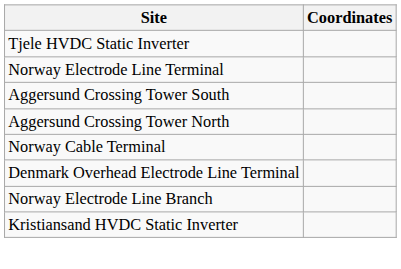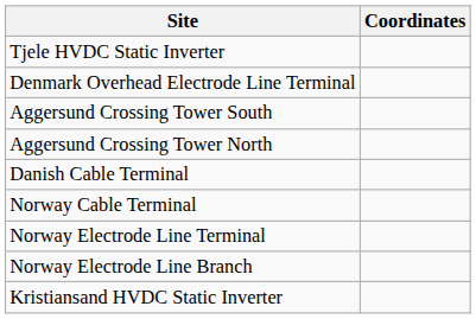 <table class="wikitable sortable" style="float:left">
 <tr bgcolor="#dfdfdf">
 <th>Site</th>
 <th>Coordinates</th>
 </tr>
 <tr>
 <td>Tjele HVDC Static Inverter</td>
 <td></td>
 </tr>
 <tr>
-<td>Norway Electrode Line Terminal</td>
+<td>Denmark Overhead Electrode Line Terminal</td>
 <td></td>
 </tr>
 <tr>
 <td>Aggersund Crossing Tower South</td>
 <td></td>
 </tr>
 <tr>
 <td>Aggersund Crossing Tower North</td>
 <td></td>
 </tr>
 <tr>
+<td>Danish Cable Terminal</td>
+<td></td>
+</tr>
+<tr>
 <td>Norway Cable Terminal</td>
 <td></td>
 </tr>
 <tr>
-<td>Denmark Overhead Electrode Line Terminal</td>
+<td>Norway Electrode Line Terminal</td>
 <td></td>
 </tr>
 <tr>
 <td>Norway Electrode Line Branch</td>
 <td></td>
 </tr>
 <tr>
 <td>Kristiansand HVDC Static Inverter</td>
 <td></td>
 </tr>
 </table>
